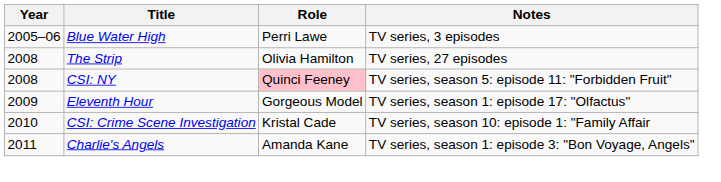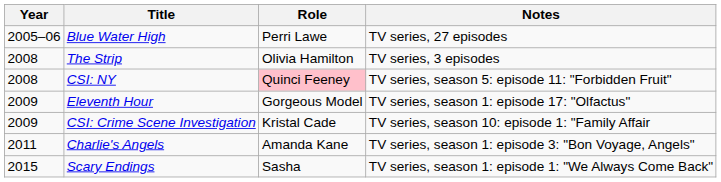 <table class="wikitable sortable">
 <tr>
 <th>Year</th>
 <th>Title</th>
 <th>Role</th>
 <th class="unsortable">Notes</th>
 </tr>
 <tr>
 <td>2005–06</td>
 <td><em><a href='#'>Blue Water High</a></em></td>
 <td>Perri Lawe</td>
-<td>TV series, 3 episodes</td>
+<td>TV series, 27 episodes</td>
 </tr>
 <tr>
 <td>2008</td>
 <td><em><a href='#'>The Strip</a></em></td>
 <td>Olivia Hamilton</td>
-<td>TV series, 27 episodes</td>
+<td>TV series, 3 episodes</td>
 </tr>
 <tr>
 <td>2008</td>
 <td><em><a href='#'>CSI: NY</a></em></td>
 <td style="background: pink;">Quinci Feeney</td>
 <td>TV series, season 5: episode 11: "Forbidden Fruit"</td>
 </tr>
 <tr>
 <td>2009</td>
 <td><em><a href='#'>Eleventh Hour</a></em></td>
 <td>Gorgeous Model</td>
 <td>TV series, season 1: episode 17: "Olfactus"</td>
 </tr>
 <tr>
-<td>2010</td>
+<td>2009</td>
 <td><em><a href='#'>CSI: Crime Scene Investigation</a></em></td>
 <td>Kristal Cade</td>
 <td>TV series, season 10: episode 1: "Family Affair</td>
 </tr>
 <tr>
 <td>2011</td>
 <td><em><a href='#'>Charlie's Angels</a></em></td>
 <td>Amanda Kane</td>
 <td>TV series, season 1: episode 3: "Bon Voyage, Angels"</td>
 </tr>
+<tr>
+<td>2015</td>
+<td><em><a href='#'>Scary Endings</a></em></td>
+<td>Sasha</td>
+<td>TV series, season 1: episode 1: "We Always Come Back"</td>
+</tr>
 </table>
